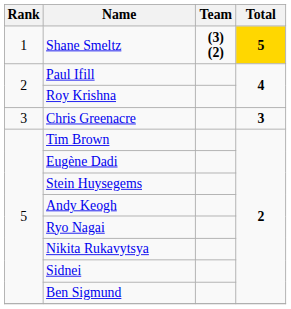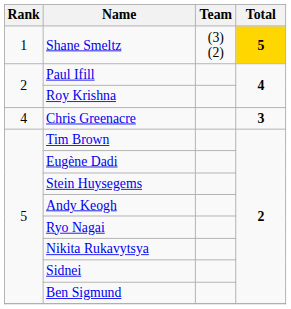 <table class="wikitable" style="text-align:center;">
 <tr>
 <th width=30>Rank</th>
 <th width=170>Name</th>
 <th width=40>Team</th>
 <th width=50>Total</th>
 </tr>
 <tr>
 <td>1</td>
 <td align=left> <a href='#'>Shane Smeltz</a></td>
-<td><strong> (3)<br> (2)</strong></td>
+<td> (3)<br> (2)</td>
 <td style="background: gold;"><strong>5</strong></td>
 </tr>
 <tr>
 <td rowspan=2>2</td>
 <td align=left> <a href='#'>Paul Ifill</a></td>
 <td></td>
 <td rowspan=2><strong>4</strong></td>
 </tr>
 <tr>
 <td align=left> <a href='#'>Roy Krishna</a></td>
 <td></td>
 </tr>
 <tr>
-<td>3</td>
+<td>4</td>
 <td align=left> <a href='#'>Chris Greenacre</a></td>
 <td></td>
 <td><strong>3</strong></td>
 </tr>
 <tr>
 <td rowspan=8>5</td>
 <td align=left> <a href='#'>Tim Brown</a></td>
 <td></td>
 <td rowspan=8><strong>2</strong></td>
 </tr>
 <tr>
 <td align=left> <a href='#'>Eugène Dadi</a></td>
 <td></td>
 </tr>
 <tr>
 <td align=left> <a href='#'>Stein Huysegems</a></td>
 <td></td>
 </tr>
 <tr>
 <td align=left> <a href='#'>Andy Keogh</a></td>
 <td></td>
 </tr>
 <tr>
 <td align=left> <a href='#'>Ryo Nagai</a></td>
 <td></td>
 </tr>
 <tr>
 <td align=left> <a href='#'>Nikita Rukavytsya</a></td>
 <td></td>
 </tr>
 <tr>
 <td align=left> <a href='#'>Sidnei</a></td>
 <td></td>
 </tr>
 <tr>
 <td align=left> <a href='#'>Ben Sigmund</a></td>
 <td></td>
 </tr>
 <tr>
 </tr>
 </table>
